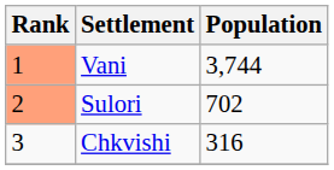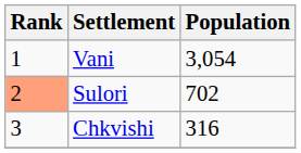 <table class="wikitable sortable">
 <tr>
 <th>Rank</th>
 <th>Settlement</th>
 <th>Population</th>
 </tr>
 <tr>
-<td style="background: lightsalmon;">1</td>
+<td>1</td>
 <td><a href='#'>Vani</a></td>
-<td>3,744</td>
+<td>3,054</td>
 </tr>
 <tr>
 <td style="background: lightsalmon;">2</td>
 <td><a href='#'>Sulori</a></td>
 <td>702</td>
 </tr>
 <tr>
 <td>3</td>
 <td><a href='#'>Chkvishi</a></td>
 <td>316</td>
 </tr>
 <tr>
 </tr>
 </table>
